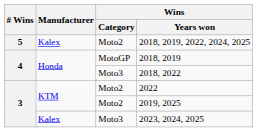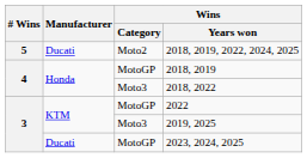 <table class="wikitable" style="font-size: 95%;">
 <tr>
 <th rowspan=2># Wins</th>
 <th rowspan=2>Manufacturer</th>
 <th colspan=2>Wins</th>
 </tr>
 <tr>
 <th>Category</th>
 <th>Years won</th>
 </tr>
 <tr>
 <th>5</th>
-<td> <a href='#'>Kalex</a></td>
+<td> <a href='#'>Ducati</a></td>
 <td>Moto2</td>
 <td>2018, 2019, 2022, 2024, 2025</td>
 </tr>
 <tr>
 <th rowspan=2>4</th>
 <td rowspan=2> <a href='#'>Honda</a></td>
 <td>MotoGP</td>
 <td>2018, 2019</td>
 </tr>
 <tr>
 <td>Moto3</td>
 <td>2018, 2022</td>
 </tr>
 <tr>
 <th rowspan=3>3</th>
 <td rowspan=2> <a href='#'>KTM</a></td>
-<td>Moto2</td>
+<td>MotoGP</td>
 <td>2022</td>
 </tr>
 <tr>
-<td>Moto2</td>
+<td>Moto3</td>
 <td>2019, 2025</td>
 </tr>
 <tr>
-<td> <a href='#'>Kalex</a></td>
-<td>Moto3</td>
+<td> <a href='#'>Ducati</a></td>
+<td>MotoGP</td>
 <td>2023, 2024, 2025</td>
 </tr>
 </table>
